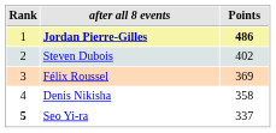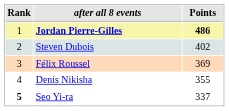 <table cellspacing="1" cellpadding="3" style="border:1px solid #AAAAAA;font-size:86%">
 <tr style="background-color: #E4E4E4;">
 <th style="border-bottom:1px solid #AAAAAA; width: 10px;">Rank</th>
 <th style="border-bottom:1px solid #AAAAAA; width: 200px;"><em>after all 8 events</em></th>
 <th style="border-bottom:1px solid #AAAAAA; width: 50px;">Points</th>
 </tr>
 <tr style="background:#f7f6a8;">
 <td align=center>1</td>
 <td> <strong><a href='#'>Jordan Pierre-Gilles</a></strong></td>
 <td align=center><strong>486</strong></td>
 </tr>
 <tr style="background:#dce5e5;">
 <td align=center>2</td>
 <td> <a href='#'>Steven Dubois</a></td>
 <td align=center>402</td>
 </tr>
 <tr style="background:#ffdab9;">
 <td align=center>3</td>
 <td> <a href='#'>Félix Roussel</a></td>
 <td align=center>369</td>
 </tr>
 <tr>
 <td align=center>4</td>
 <td> <a href='#'>Denis Nikisha</a></td>
-<td align=center>358</td>
+<td align=center>355</td>
 </tr>
 <tr>
 <td align=center><strong>5</strong></td>
 <td> <a href='#'>Seo Yi-ra</a></td>
 <td align=center>337</td>
 </tr>
 </table>
